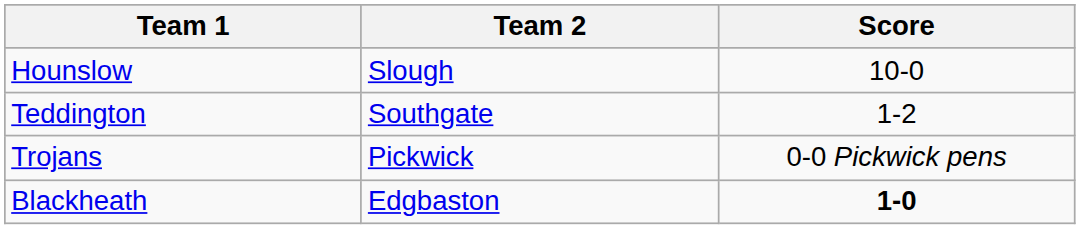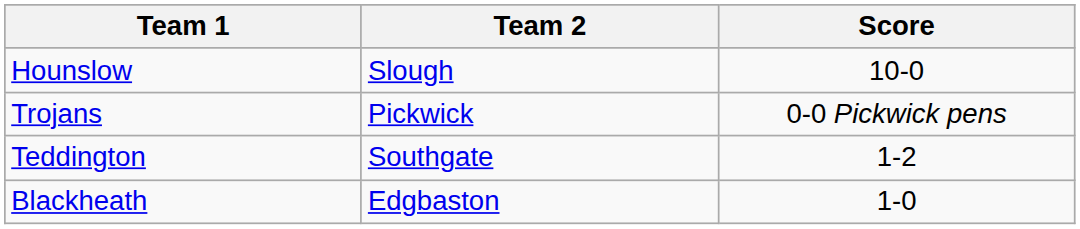 <table class="wikitable" style="font-size: 100%">
 <tr>
 <th width=200>Team 1</th>
 <th width=200>Team 2</th>
 <th width=200>Score</th>
 </tr>
 <tr>
 <td><a href='#'>Hounslow</a></td>
 <td><a href='#'>Slough</a></td>
 <td align=center>10-0</td>
 </tr>
 <tr>
+<td><a href='#'>Trojans</a></td>
+<td><a href='#'>Pickwick</a></td>
+<td align=center>0-0 <em>Pickwick pens</em></td>
+</tr>
+<tr>
 <td><a href='#'>Teddington</a></td>
 <td><a href='#'>Southgate</a></td>
 <td align=center>1-2</td>
 </tr>
 <tr>
-<td><a href='#'>Trojans</a></td>
-<td><a href='#'>Pickwick</a></td>
-<td align=center>0-0 <em>Pickwick pens</em></td>
-</tr>
-<tr>
 <td><a href='#'>Blackheath</a></td>
 <td><a href='#'>Edgbaston</a></td>
-<td align=center><strong>1-0</strong></td>
+<td align=center>1-0</td>
 </tr>
 </table>
